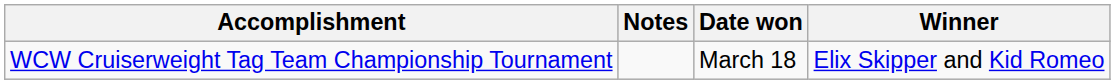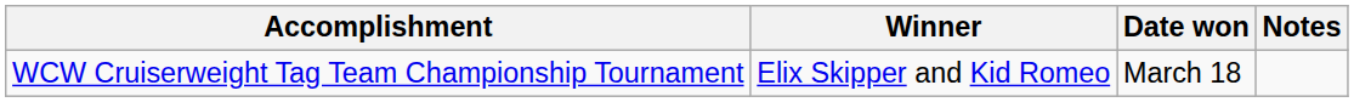 <table class="wikitable">
 <tr>
 <th>Accomplishment</th>
+<th>Winner</th>
+<th>Date won</th>
 <th>Notes</th>
-<th>Date won</th>
-<th>Winner</th>
 </tr>
 <tr>
 <td><a href='#'>WCW Cruiserweight Tag Team Championship Tournament</a></td>
+<td><a href='#'>Elix Skipper</a> and <a href='#'>Kid Romeo</a></td>
+<td>March 18</td>
 <td></td>
-<td>March 18</td>
-<td><a href='#'>Elix Skipper</a> and <a href='#'>Kid Romeo</a></td>
 </tr>
 </table>
